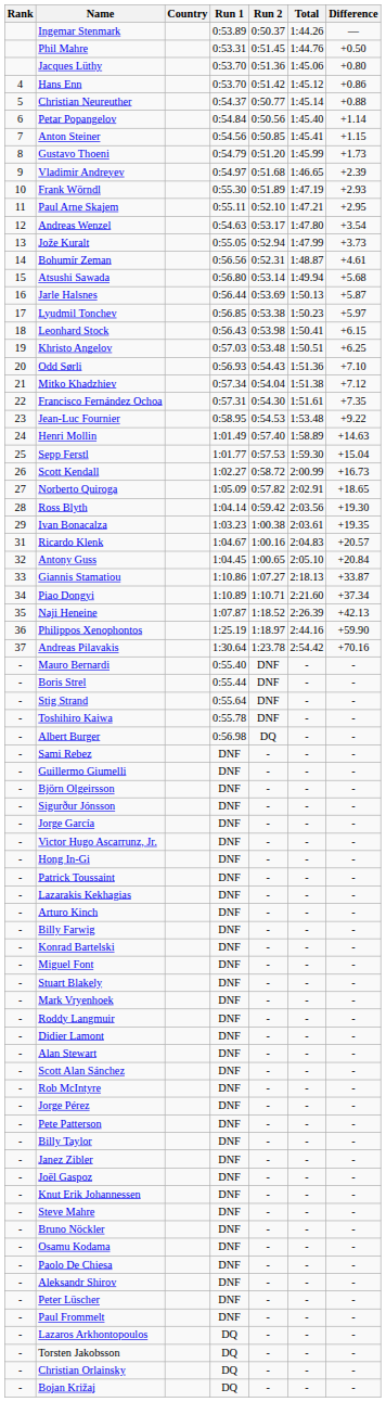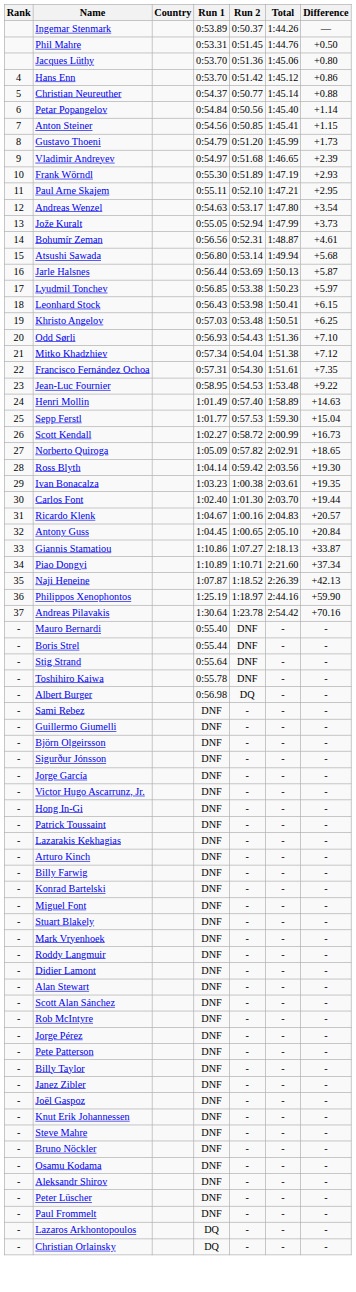 <table class="wikitable sortable" style="text-align:center">
 <tr>
 <th>Rank</th>
 <th>Name</th>
 <th>Country</th>
 <th>Run 1</th>
 <th>Run 2</th>
 <th>Total</th>
 <th>Difference</th>
 </tr>
 <tr>
 <td></td>
 <td align=left><a href='#'>Ingemar Stenmark</a></td>
 <td align=left></td>
 <td>0:53.89</td>
 <td>0:50.37</td>
 <td>1:44.26</td>
 <td>—</td>
 </tr>
 <tr>
 <td></td>
 <td align=left><a href='#'>Phil Mahre</a></td>
 <td align=left></td>
 <td>0:53.31</td>
 <td>0:51.45</td>
 <td>1:44.76</td>
 <td>+0.50</td>
 </tr>
 <tr>
 <td></td>
 <td align=left><a href='#'>Jacques Lüthy</a></td>
 <td align=left></td>
 <td>0:53.70</td>
 <td>0:51.36</td>
 <td>1:45.06</td>
 <td>+0.80</td>
 </tr>
 <tr>
 <td>4</td>
 <td align=left><a href='#'>Hans Enn</a></td>
 <td align=left></td>
 <td>0:53.70</td>
 <td>0:51.42</td>
 <td>1:45.12</td>
 <td>+0.86</td>
 </tr>
 <tr>
 <td>5</td>
 <td align=left><a href='#'>Christian Neureuther</a></td>
 <td align=left></td>
 <td>0:54.37</td>
 <td>0:50.77</td>
 <td>1:45.14</td>
 <td>+0.88</td>
 </tr>
 <tr>
 <td>6</td>
 <td align=left><a href='#'>Petar Popangelov</a></td>
 <td align=left></td>
 <td>0:54.84</td>
 <td>0:50.56</td>
 <td>1:45.40</td>
 <td>+1.14</td>
 </tr>
 <tr>
 <td>7</td>
 <td align=left><a href='#'>Anton Steiner</a></td>
 <td align=left></td>
 <td>0:54.56</td>
 <td>0:50.85</td>
 <td>1:45.41</td>
 <td>+1.15</td>
 </tr>
 <tr>
 <td>8</td>
 <td align=left><a href='#'>Gustavo Thoeni</a></td>
 <td align=left></td>
 <td>0:54.79</td>
 <td>0:51.20</td>
 <td>1:45.99</td>
 <td>+1.73</td>
 </tr>
 <tr>
 <td>9</td>
 <td align=left><a href='#'>Vladimir Andreyev</a></td>
 <td align=left></td>
 <td>0:54.97</td>
 <td>0:51.68</td>
 <td>1:46.65</td>
 <td>+2.39</td>
 </tr>
 <tr>
 <td>10</td>
 <td align=left><a href='#'>Frank Wörndl</a></td>
 <td align=left></td>
 <td>0:55.30</td>
 <td>0:51.89</td>
 <td>1:47.19</td>
 <td>+2.93</td>
 </tr>
 <tr>
 <td>11</td>
 <td align=left><a href='#'>Paul Arne Skajem</a></td>
 <td align=left></td>
 <td>0:55.11</td>
 <td>0:52.10</td>
 <td>1:47.21</td>
 <td>+2.95</td>
 </tr>
 <tr>
 <td>12</td>
 <td align=left><a href='#'>Andreas Wenzel</a></td>
 <td align=left></td>
 <td>0:54.63</td>
 <td>0:53.17</td>
 <td>1:47.80</td>
 <td>+3.54</td>
 </tr>
 <tr>
 <td>13</td>
 <td align=left><a href='#'>Jože Kuralt</a></td>
 <td align=left></td>
 <td>0:55.05</td>
 <td>0:52.94</td>
 <td>1:47.99</td>
 <td>+3.73</td>
 </tr>
 <tr>
 <td>14</td>
 <td align=left><a href='#'>Bohumír Zeman</a></td>
 <td align=left></td>
 <td>0:56.56</td>
 <td>0:52.31</td>
 <td>1:48.87</td>
 <td>+4.61</td>
 </tr>
 <tr>
 <td>15</td>
 <td align=left><a href='#'>Atsushi Sawada</a></td>
 <td align=left></td>
 <td>0:56.80</td>
 <td>0:53.14</td>
 <td>1:49.94</td>
 <td>+5.68</td>
 </tr>
 <tr>
 <td>16</td>
 <td align=left><a href='#'>Jarle Halsnes</a></td>
 <td align=left></td>
 <td>0:56.44</td>
 <td>0:53.69</td>
 <td>1:50.13</td>
 <td>+5.87</td>
 </tr>
 <tr>
 <td>17</td>
 <td align=left><a href='#'>Lyudmil Tonchev</a></td>
 <td align=left></td>
 <td>0:56.85</td>
 <td>0:53.38</td>
 <td>1:50.23</td>
 <td>+5.97</td>
 </tr>
 <tr>
 <td>18</td>
 <td align=left><a href='#'>Leonhard Stock</a></td>
 <td align=left></td>
 <td>0:56.43</td>
 <td>0:53.98</td>
 <td>1:50.41</td>
 <td>+6.15</td>
 </tr>
 <tr>
 <td>19</td>
 <td align=left><a href='#'>Khristo Angelov</a></td>
 <td align=left></td>
 <td>0:57.03</td>
 <td>0:53.48</td>
 <td>1:50.51</td>
 <td>+6.25</td>
 </tr>
 <tr>
 <td>20</td>
 <td align=left><a href='#'>Odd Sørli</a></td>
 <td align=left></td>
 <td>0:56.93</td>
 <td>0:54.43</td>
 <td>1:51.36</td>
 <td>+7.10</td>
 </tr>
 <tr>
 <td>21</td>
 <td align=left><a href='#'>Mitko Khadzhiev</a></td>
 <td align=left></td>
 <td>0:57.34</td>
 <td>0:54.04</td>
 <td>1:51.38</td>
 <td>+7.12</td>
 </tr>
 <tr>
 <td>22</td>
 <td align=left><a href='#'>Francisco Fernández Ochoa</a></td>
 <td align=left></td>
 <td>0:57.31</td>
 <td>0:54.30</td>
 <td>1:51.61</td>
 <td>+7.35</td>
 </tr>
 <tr>
 <td>23</td>
 <td align=left><a href='#'>Jean-Luc Fournier</a></td>
 <td align=left></td>
 <td>0:58.95</td>
 <td>0:54.53</td>
 <td>1:53.48</td>
 <td>+9.22</td>
 </tr>
 <tr>
 <td>24</td>
 <td align=left><a href='#'>Henri Mollin</a></td>
 <td align=left></td>
 <td>1:01.49</td>
 <td>0:57.40</td>
 <td>1:58.89</td>
 <td>+14.63</td>
 </tr>
 <tr>
 <td>25</td>
 <td align=left><a href='#'>Sepp Ferstl</a></td>
 <td align=left></td>
 <td>1:01.77</td>
 <td>0:57.53</td>
 <td>1:59.30</td>
 <td>+15.04</td>
 </tr>
 <tr>
 <td>26</td>
 <td align=left><a href='#'>Scott Kendall</a></td>
 <td align=left></td>
 <td>1:02.27</td>
 <td>0:58.72</td>
 <td>2:00.99</td>
 <td>+16.73</td>
 </tr>
 <tr>
 <td>27</td>
 <td align=left><a href='#'>Norberto Quiroga</a></td>
 <td align=left></td>
 <td>1:05.09</td>
 <td>0:57.82</td>
 <td>2:02.91</td>
 <td>+18.65</td>
 </tr>
 <tr>
 <td>28</td>
 <td align=left><a href='#'>Ross Blyth</a></td>
 <td align=left></td>
 <td>1:04.14</td>
 <td>0:59.42</td>
 <td>2:03.56</td>
 <td>+19.30</td>
 </tr>
 <tr>
 <td>29</td>
 <td align=left><a href='#'>Ivan Bonacalza</a></td>
 <td align=left></td>
 <td>1:03.23</td>
 <td>1:00.38</td>
 <td>2:03.61</td>
 <td>+19.35</td>
+</tr>
+<tr>
+<td>30</td>
+<td align=left><a href='#'>Carlos Font</a></td>
+<td align=left></td>
+<td>1:02.40</td>
+<td>1:01.30</td>
+<td>2:03.70</td>
+<td>+19.44</td>
 </tr>
 <tr>
 <td>31</td>
 <td align=left><a href='#'>Ricardo Klenk</a></td>
 <td align=left></td>
 <td>1:04.67</td>
 <td>1:00.16</td>
 <td>2:04.83</td>
 <td>+20.57</td>
 </tr>
 <tr>
 <td>32</td>
 <td align=left><a href='#'>Antony Guss</a></td>
 <td align=left></td>
 <td>1:04.45</td>
 <td>1:00.65</td>
 <td>2:05.10</td>
 <td>+20.84</td>
 </tr>
 <tr>
 <td>33</td>
 <td align=left><a href='#'>Giannis Stamatiou</a></td>
 <td align=left></td>
 <td>1:10.86</td>
 <td>1:07.27</td>
 <td>2:18.13</td>
 <td>+33.87</td>
 </tr>
 <tr>
 <td>34</td>
 <td align=left><a href='#'>Piao Dongyi</a></td>
 <td align=left></td>
 <td>1:10.89</td>
 <td>1:10.71</td>
 <td>2:21.60</td>
 <td>+37.34</td>
 </tr>
 <tr>
 <td>35</td>
 <td align=left><a href='#'>Naji Heneine</a></td>
 <td align=left></td>
 <td>1:07.87</td>
 <td>1:18.52</td>
 <td>2:26.39</td>
 <td>+42.13</td>
 </tr>
 <tr>
 <td>36</td>
 <td align=left><a href='#'>Philippos Xenophontos</a></td>
 <td align=left></td>
 <td>1:25.19</td>
 <td>1:18.97</td>
 <td>2:44.16</td>
 <td>+59.90</td>
 </tr>
 <tr>
 <td>37</td>
 <td align=left><a href='#'>Andreas Pilavakis</a></td>
 <td align=left></td>
 <td>1:30.64</td>
 <td>1:23.78</td>
 <td>2:54.42</td>
 <td>+70.16</td>
 </tr>
 <tr>
 <td>-</td>
 <td align=left><a href='#'>Mauro Bernardi</a></td>
 <td align=left></td>
 <td>0:55.40</td>
 <td>DNF</td>
 <td>-</td>
 <td>-</td>
 </tr>
 <tr>
 <td>-</td>
 <td align=left><a href='#'>Boris Strel</a></td>
 <td align=left></td>
 <td>0:55.44</td>
 <td>DNF</td>
 <td>-</td>
 <td>-</td>
 </tr>
 <tr>
 <td>-</td>
 <td align=left><a href='#'>Stig Strand</a></td>
 <td align=left></td>
 <td>0:55.64</td>
 <td>DNF</td>
 <td>-</td>
 <td>-</td>
 </tr>
 <tr>
 <td>-</td>
 <td align=left><a href='#'>Toshihiro Kaiwa</a></td>
 <td align=left></td>
 <td>0:55.78</td>
 <td>DNF</td>
 <td>-</td>
 <td>-</td>
 </tr>
 <tr>
 <td>-</td>
 <td align=left><a href='#'>Albert Burger</a></td>
 <td align=left></td>
 <td>0:56.98</td>
 <td>DQ</td>
 <td>-</td>
 <td>-</td>
 </tr>
 <tr>
 <td>-</td>
 <td align=left><a href='#'>Sami Rebez</a></td>
 <td align=left></td>
 <td>DNF</td>
 <td>-</td>
 <td>-</td>
 <td>-</td>
 </tr>
 <tr>
 <td>-</td>
 <td align=left><a href='#'>Guillermo Giumelli</a></td>
 <td align=left></td>
 <td>DNF</td>
 <td>-</td>
 <td>-</td>
 <td>-</td>
 </tr>
 <tr>
 <td>-</td>
 <td align=left><a href='#'>Björn Olgeirsson</a></td>
 <td align=left></td>
 <td>DNF</td>
 <td>-</td>
 <td>-</td>
 <td>-</td>
 </tr>
 <tr>
 <td>-</td>
 <td align=left><a href='#'>Sigurður Jónsson</a></td>
 <td align=left></td>
 <td>DNF</td>
 <td>-</td>
 <td>-</td>
 <td>-</td>
 </tr>
 <tr>
 <td>-</td>
 <td align=left><a href='#'>Jorge García</a></td>
 <td align=left></td>
 <td>DNF</td>
 <td>-</td>
 <td>-</td>
 <td>-</td>
 </tr>
 <tr>
 <td>-</td>
 <td align=left><a href='#'>Victor Hugo Ascarrunz, Jr.</a></td>
 <td align=left></td>
 <td>DNF</td>
 <td>-</td>
 <td>-</td>
 <td>-</td>
 </tr>
 <tr>
 <td>-</td>
 <td align=left><a href='#'>Hong In-Gi</a></td>
 <td align=left></td>
 <td>DNF</td>
 <td>-</td>
 <td>-</td>
 <td>-</td>
 </tr>
 <tr>
 <td>-</td>
 <td align=left><a href='#'>Patrick Toussaint</a></td>
 <td align=left></td>
 <td>DNF</td>
 <td>-</td>
 <td>-</td>
 <td>-</td>
 </tr>
 <tr>
 <td>-</td>
 <td align=left><a href='#'>Lazarakis Kekhagias</a></td>
 <td align=left></td>
 <td>DNF</td>
 <td>-</td>
 <td>-</td>
 <td>-</td>
 </tr>
 <tr>
 <td>-</td>
 <td align=left><a href='#'>Arturo Kinch</a></td>
 <td align=left></td>
 <td>DNF</td>
 <td>-</td>
 <td>-</td>
 <td>-</td>
 </tr>
 <tr>
 <td>-</td>
 <td align=left><a href='#'>Billy Farwig</a></td>
 <td align=left></td>
 <td>DNF</td>
 <td>-</td>
 <td>-</td>
 <td>-</td>
 </tr>
 <tr>
 <td>-</td>
 <td align=left><a href='#'>Konrad Bartelski</a></td>
 <td align=left></td>
 <td>DNF</td>
 <td>-</td>
 <td>-</td>
 <td>-</td>
 </tr>
 <tr>
 <td>-</td>
 <td align=left><a href='#'>Miguel Font</a></td>
 <td align=left></td>
 <td>DNF</td>
 <td>-</td>
 <td>-</td>
 <td>-</td>
 </tr>
 <tr>
 <td>-</td>
 <td align=left><a href='#'>Stuart Blakely</a></td>
 <td align=left></td>
 <td>DNF</td>
 <td>-</td>
 <td>-</td>
 <td>-</td>
 </tr>
 <tr>
 <td>-</td>
 <td align=left><a href='#'>Mark Vryenhoek</a></td>
 <td align=left></td>
 <td>DNF</td>
 <td>-</td>
 <td>-</td>
 <td>-</td>
 </tr>
 <tr>
 <td>-</td>
 <td align=left><a href='#'>Roddy Langmuir</a></td>
 <td align=left></td>
 <td>DNF</td>
 <td>-</td>
 <td>-</td>
 <td>-</td>
 </tr>
 <tr>
 <td>-</td>
 <td align=left><a href='#'>Didier Lamont</a></td>
 <td align=left></td>
 <td>DNF</td>
 <td>-</td>
 <td>-</td>
 <td>-</td>
 </tr>
 <tr>
 <td>-</td>
 <td align=left><a href='#'>Alan Stewart</a></td>
 <td align=left></td>
 <td>DNF</td>
 <td>-</td>
 <td>-</td>
 <td>-</td>
 </tr>
 <tr>
 <td>-</td>
 <td align=left><a href='#'>Scott Alan Sánchez</a></td>
 <td align=left></td>
 <td>DNF</td>
 <td>-</td>
 <td>-</td>
 <td>-</td>
 </tr>
 <tr>
 <td>-</td>
 <td align=left><a href='#'>Rob McIntyre</a></td>
 <td align=left></td>
 <td>DNF</td>
 <td>-</td>
 <td>-</td>
 <td>-</td>
 </tr>
 <tr>
 <td>-</td>
 <td align=left><a href='#'>Jorge Pérez</a></td>
 <td align=left></td>
 <td>DNF</td>
 <td>-</td>
 <td>-</td>
 <td>-</td>
 </tr>
 <tr>
 <td>-</td>
 <td align=left><a href='#'>Pete Patterson</a></td>
 <td align=left></td>
 <td>DNF</td>
 <td>-</td>
 <td>-</td>
 <td>-</td>
 </tr>
 <tr>
 <td>-</td>
 <td align=left><a href='#'>Billy Taylor</a></td>
 <td align=left></td>
 <td>DNF</td>
 <td>-</td>
 <td>-</td>
 <td>-</td>
 </tr>
 <tr>
 <td>-</td>
 <td align=left><a href='#'>Janez Zibler</a></td>
 <td align=left></td>
 <td>DNF</td>
 <td>-</td>
 <td>-</td>
 <td>-</td>
 </tr>
 <tr>
 <td>-</td>
 <td align=left><a href='#'>Joël Gaspoz</a></td>
 <td align=left></td>
 <td>DNF</td>
 <td>-</td>
 <td>-</td>
 <td>-</td>
 </tr>
 <tr>
 <td>-</td>
 <td align=left><a href='#'>Knut Erik Johannessen</a></td>
 <td align=left></td>
 <td>DNF</td>
 <td>-</td>
 <td>-</td>
 <td>-</td>
 </tr>
 <tr>
 <td>-</td>
 <td align=left><a href='#'>Steve Mahre</a></td>
 <td align=left></td>
 <td>DNF</td>
 <td>-</td>
 <td>-</td>
 <td>-</td>
 </tr>
 <tr>
 <td>-</td>
 <td align=left><a href='#'>Bruno Nöckler</a></td>
 <td align=left></td>
 <td>DNF</td>
 <td>-</td>
 <td>-</td>
 <td>-</td>
 </tr>
 <tr>
 <td>-</td>
 <td align=left><a href='#'>Osamu Kodama</a></td>
 <td align=left></td>
 <td>DNF</td>
 <td>-</td>
 <td>-</td>
 <td>-</td>
 </tr>
 <tr>
 <td>-</td>
-<td align=left><a href='#'>Paolo De Chiesa</a></td>
-<td align=left></td>
-<td>DNF</td>
-<td>-</td>
-<td>-</td>
-<td>-</td>
-</tr>
-<tr>
-<td>-</td>
 <td align=left><a href='#'>Aleksandr Shirov</a></td>
 <td align=left></td>
 <td>DNF</td>
 <td>-</td>
 <td>-</td>
 <td>-</td>
 </tr>
 <tr>
 <td>-</td>
 <td align=left><a href='#'>Peter Lüscher</a></td>
 <td align=left></td>
 <td>DNF</td>
 <td>-</td>
 <td>-</td>
 <td>-</td>
 </tr>
 <tr>
 <td>-</td>
 <td align=left><a href='#'>Paul Frommelt</a></td>
 <td align=left></td>
 <td>DNF</td>
 <td>-</td>
 <td>-</td>
 <td>-</td>
 </tr>
 <tr>
 <td>-</td>
 <td align=left><a href='#'>Lazaros Arkhontopoulos</a></td>
 <td align=left></td>
 <td>DQ</td>
 <td>-</td>
 <td>-</td>
 <td>-</td>
 </tr>
 <tr>
 <td>-</td>
-<td align=left>Torsten Jakobsson</td>
-<td align=left></td>
-<td>DQ</td>
-<td>-</td>
-<td>-</td>
-<td>-</td>
-</tr>
-<tr>
-<td>-</td>
 <td align=left><a href='#'>Christian Orlainsky</a></td>
 <td align=left></td>
 <td>DQ</td>
 <td>-</td>
 <td>-</td>
 <td>-</td>
 </tr>
-<tr>
-<td>-</td>
-<td align=left><a href='#'>Bojan Križaj</a></td>
-<td align=left></td>
-<td>DQ</td>
-<td>-</td>
-<td>-</td>
-<td>-</td>
-</tr>
 </table>
